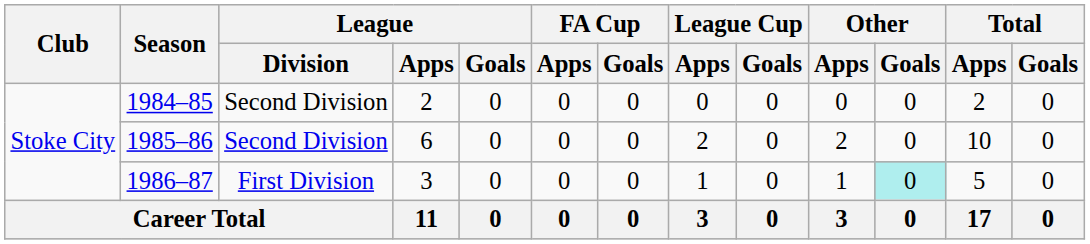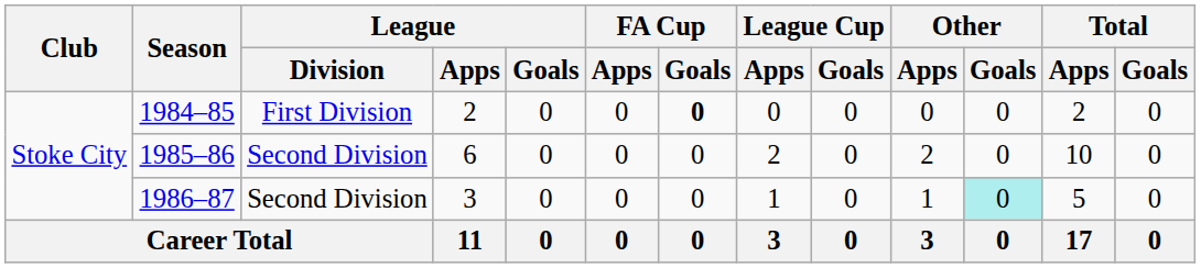 <table class="wikitable" style="text-align: center;">
 <tr>
 <th rowspan="2">Club</th>
 <th rowspan="2">Season</th>
 <th colspan="3">League</th>
 <th colspan="2">FA Cup</th>
 <th colspan="2">League Cup</th>
 <th colspan="2">Other</th>
 <th colspan="2">Total</th>
 </tr>
 <tr>
 <th>Division</th>
 <th>Apps</th>
 <th>Goals</th>
 <th>Apps</th>
 <th>Goals</th>
 <th>Apps</th>
 <th>Goals</th>
 <th>Apps</th>
 <th>Goals</th>
 <th>Apps</th>
 <th>Goals</th>
 </tr>
 <tr>
 <td rowspan="3"><a href='#'>Stoke City</a></td>
 <td><a href='#'>1984–85</a></td>
-<td>Second Division</td>
+<td><a href='#'>First Division</a></td>
 <td>2</td>
 <td>0</td>
 <td>0</td>
-<td>0</td>
+<td><strong>0</strong></td>
 <td>0</td>
 <td>0</td>
 <td>0</td>
 <td>0</td>
 <td>2</td>
 <td>0</td>
 </tr>
 <tr>
 <td><a href='#'>1985–86</a></td>
 <td><a href='#'>Second Division</a></td>
 <td>6</td>
 <td>0</td>
 <td>0</td>
 <td>0</td>
 <td>2</td>
 <td>0</td>
 <td>2</td>
 <td>0</td>
 <td>10</td>
 <td>0</td>
 </tr>
 <tr>
 <td><a href='#'>1986–87</a></td>
-<td><a href='#'>First Division</a></td>
+<td>Second Division</td>
 <td>3</td>
 <td>0</td>
 <td>0</td>
 <td>0</td>
 <td>1</td>
 <td>0</td>
 <td>1</td>
 <td style="background: paleturquoise;">0</td>
 <td>5</td>
 <td>0</td>
 </tr>
 <tr>
 <th colspan="3">Career Total</th>
 <th>11</th>
 <th>0</th>
 <th>0</th>
 <th>0</th>
 <th>3</th>
 <th>0</th>
 <th>3</th>
 <th>0</th>
 <th>17</th>
 <th>0</th>
 </tr>
 </table>
